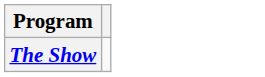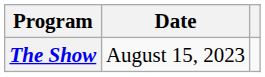 <table class="wikitable plainrowheaders">
 <tr>
 <th scope="col">Program</th>
+<th scope="col">Date</th>
 <th scope="col"></th>
 </tr>
 <tr>
 <th scope="row"><em><a href='#'>The Show</a></em></th>
+<td>August 15, 2023</td>
 <td style="text-align:center"></td>
 </tr>
 </table>
